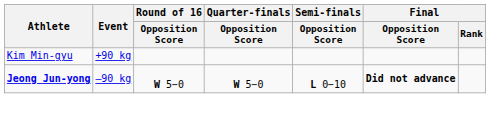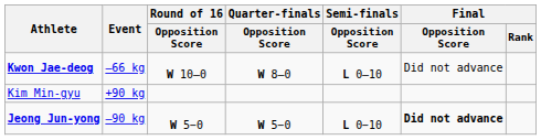 <table class=wikitable style=font-size:90%;text-align:center>
 <tr>
 <th rowspan=2>Athlete</th>
 <th rowspan=2>Event</th>
 <th>Round of 16</th>
 <th>Quarter-finals</th>
 <th>Semi-finals</th>
 <th colspan=2>Final</th>
 </tr>
 <tr style=font-size:95%>
 <th>Opposition<br>Score</th>
 <th>Opposition<br>Score</th>
 <th>Opposition<br>Score</th>
 <th>Opposition<br>Score</th>
 <th>Rank</th>
+</tr>
+<tr>
+<td align="left"><strong><a href='#'>Kwon Jae-deog</a></strong></td>
+<td align="left"><a href='#'>–66 kg</a></td>
+<td><br><strong>W</strong> 10–0</td>
+<td><br><strong>W</strong> 8–0</td>
+<td><br><strong>L</strong> 0–10</td>
+<td>Did not advance</td>
+<td></td>
 </tr>
 <tr>
 <td align="left"><a href='#'>Kim Min-gyu</a></td>
 <td align=left><a href='#'>+90 kg</a></td>
 <td></td>
 <td><br></td>
 <td></td>
 <td></td>
 <td></td>
 </tr>
 <tr>
 <td align=left><strong><a href='#'>Jeong Jun-yong</a></strong></td>
 <td align="left"><a href='#'>–90 kg</a></td>
 <td><br><strong>W</strong> 5−0</td>
 <td><br><strong>W</strong> 5−0</td>
 <td><br><strong>L</strong> 0−10</td>
 <td><strong>Did not advance</strong></td>
 <td></td>
 </tr>
 </table>
